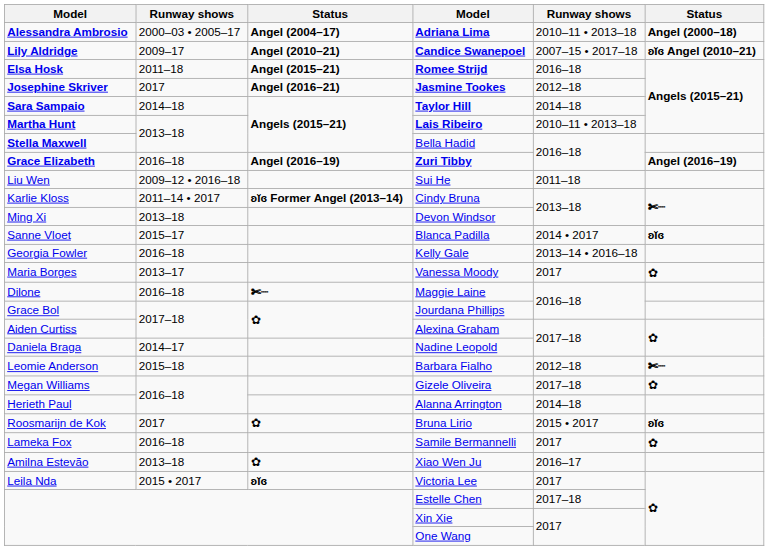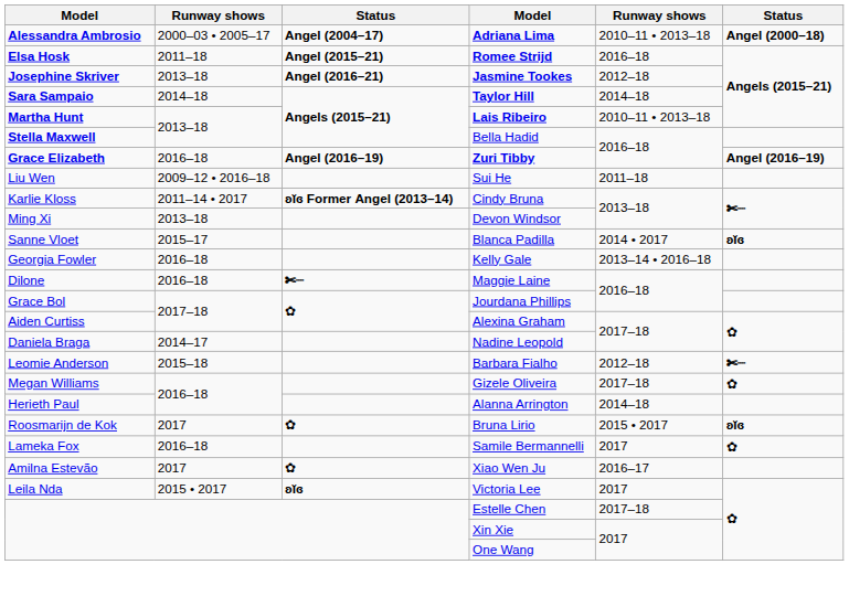 <table class="sortable wikitable"  style="font-size:85%; width:100%;">
 <tr>
 <th style="text-align:center;">Model</th>
 <th style="text-align:center;">Runway shows</th>
 <th style="text-align:center;">Status</th>
 <th style="text-align:center;">Model</th>
 <th style="text-align:center;">Runway shows</th>
 <th style="text-align:center;">Status</th>
 </tr>
 <tr>
 <td><strong> <a href='#'>Alessandra Ambrosio</a></strong></td>
 <td>2000–03 • 2005–17</td>
 <td><strong> Angel (2004–17)</strong></td>
 <td><strong> <a href='#'>Adriana Lima</a></strong></td>
 <td>2010–11 • 2013–18</td>
 <td><strong> Angel (2000–18)</strong></td>
 </tr>
 <tr>
-<td><strong> <a href='#'>Lily Aldridge</a></strong></td>
-<td>2009–17</td>
-<td><strong> Angel (2010–21)</strong></td>
-<td><strong> <a href='#'>Candice Swanepoel</a></strong></td>
-<td>2007–15 • 2017–18</td>
-<td><strong>ʚĭɞ  Angel (2010–21)</strong></td>
-</tr>
-<tr>
 <td><strong> <a href='#'>Elsa Hosk</a></strong></td>
 <td>2011–18</td>
 <td><strong> Angel (2015–21)</strong></td>
 <td><strong> <a href='#'>Romee Strijd</a></strong></td>
 <td>2016–18</td>
 <td rowspan="4"><strong> Angels (2015–21)</strong></td>
 </tr>
 <tr>
 <td><strong> <a href='#'>Josephine Skriver</a></strong></td>
-<td>2017</td>
+<td>2013–18</td>
 <td><strong> Angel (2016–21)</strong></td>
 <td><strong> <a href='#'>Jasmine Tookes</a></strong></td>
 <td>2012–18</td>
 </tr>
 <tr>
 <td><strong> <a href='#'>Sara Sampaio</a></strong></td>
 <td>2014–18</td>
 <td rowspan="3"><strong> Angels (2015–21)</strong></td>
 <td><strong> <a href='#'>Taylor Hill</a></strong></td>
 <td>2014–18</td>
 </tr>
 <tr>
 <td><strong> <a href='#'>Martha Hunt</a></strong></td>
 <td rowspan="2">2013–18</td>
 <td><strong> <a href='#'>Lais Ribeiro</a></strong></td>
 <td>2010–11 • 2013–18</td>
 </tr>
 <tr>
 <td><strong> <a href='#'>Stella Maxwell</a></strong></td>
 <td> <a href='#'>Bella Hadid</a></td>
 <td rowspan="2">2016–18</td>
 <td></td>
 </tr>
 <tr>
 <td><strong> <a href='#'>Grace Elizabeth</a></strong></td>
 <td>2016–18</td>
 <td><strong> Angel (2016–19)</strong></td>
 <td><strong> <a href='#'>Zuri Tibby</a></strong></td>
 <td><strong> Angel (2016–19)</strong></td>
 </tr>
 <tr>
 <td> <a href='#'>Liu Wen</a></td>
 <td>2009–12 • 2016–18</td>
 <td></td>
 <td> <a href='#'>Sui He</a></td>
 <td>2011–18</td>
 <td></td>
 </tr>
 <tr>
 <td> <a href='#'>Karlie Kloss</a></td>
 <td>2011–14 • 2017</td>
 <td><strong>ʚĭɞ Former</strong> <strong> Angel (2013–14)</strong></td>
 <td> <a href='#'>Cindy Bruna</a></td>
 <td rowspan="2">2013–18</td>
 <td rowspan="2"><strong>✄┈</strong></td>
 </tr>
 <tr>
 <td> <a href='#'>Ming Xi</a></td>
 <td>2013–18</td>
 <td></td>
 <td> <a href='#'>Devon Windsor</a></td>
 </tr>
 <tr>
 <td> <a href='#'>Sanne Vloet</a></td>
 <td>2015–17</td>
 <td></td>
 <td> <a href='#'>Blanca Padilla</a></td>
 <td>2014 • 2017</td>
 <td><strong>ʚĭɞ</strong></td>
 </tr>
 <tr>
 <td> <a href='#'>Georgia Fowler</a></td>
 <td>2016–18</td>
 <td></td>
 <td> <a href='#'>Kelly Gale</a></td>
 <td>2013–14 • 2016–18</td>
 <td></td>
 </tr>
 <tr>
-<td> <a href='#'>Maria Borges</a></td>
-<td>2013–17</td>
-<td></td>
-<td> <a href='#'>Vanessa Moody</a></td>
-<td>2017</td>
-<td>✿</td>
-</tr>
-<tr>
 <td> <a href='#'>Dilone</a></td>
 <td>2016–18</td>
 <td><strong>✄┈</strong></td>
 <td> <a href='#'>Maggie Laine</a></td>
 <td rowspan="2">2016–18</td>
 <td></td>
 </tr>
 <tr>
 <td> <a href='#'>Grace Bol</a></td>
 <td rowspan="2">2017–18</td>
 <td rowspan="2">✿</td>
 <td> <a href='#'>Jourdana Phillips</a></td>
 <td></td>
 </tr>
 <tr>
 <td> <a href='#'>Aiden Curtiss</a></td>
 <td> <a href='#'>Alexina Graham</a></td>
 <td rowspan="2">2017–18</td>
 <td rowspan="2">✿</td>
 </tr>
 <tr>
 <td> <a href='#'>Daniela Braga</a></td>
 <td>2014–17</td>
 <td></td>
 <td> <a href='#'>Nadine Leopold</a></td>
 </tr>
 <tr>
 <td> <a href='#'>Leomie Anderson</a></td>
 <td>2015–18</td>
 <td></td>
 <td> <a href='#'>Barbara Fialho</a></td>
 <td>2012–18</td>
 <td><strong>✄┈</strong></td>
 </tr>
 <tr>
 <td> <a href='#'>Megan Williams</a></td>
 <td rowspan="2">2016–18</td>
 <td></td>
 <td> <a href='#'>Gizele Oliveira</a></td>
 <td>2017–18</td>
 <td>✿</td>
 </tr>
 <tr>
 <td> <a href='#'>Herieth Paul</a></td>
 <td></td>
 <td> <a href='#'>Alanna Arrington</a></td>
 <td>2014–18</td>
 <td></td>
 </tr>
 <tr>
 <td> <a href='#'>Roosmarijn de Kok</a></td>
 <td>2017</td>
 <td>✿</td>
 <td> <a href='#'>Bruna Lirio</a></td>
 <td>2015 • 2017</td>
 <td><strong>ʚĭɞ</strong></td>
 </tr>
 <tr>
 <td> <a href='#'>Lameka Fox</a></td>
 <td>2016–18</td>
 <td></td>
 <td> <a href='#'>Samile Bermannelli</a></td>
 <td>2017</td>
 <td>✿</td>
 </tr>
 <tr>
 <td> <a href='#'>Amilna Estevão</a></td>
-<td>2013–18</td>
+<td>2017</td>
 <td>✿</td>
 <td> <a href='#'>Xiao Wen Ju</a></td>
 <td>2016–17</td>
 <td></td>
 </tr>
 <tr>
 <td> <a href='#'>Leila Nda</a></td>
 <td>2015 • 2017</td>
 <td><strong>ʚĭɞ</strong></td>
 <td> <a href='#'>Victoria Lee</a></td>
 <td>2017</td>
 <td rowspan="4">✿</td>
 </tr>
 <tr>
 <td colspan="3" rowspan="3"></td>
 <td> <a href='#'>Estelle Chen</a></td>
 <td>2017–18</td>
 </tr>
 <tr>
 <td> <a href='#'>Xin Xie</a></td>
 <td rowspan="2">2017</td>
 </tr>
 <tr>
 <td> <a href='#'>One Wang</a></td>
 </tr>
 </table>
